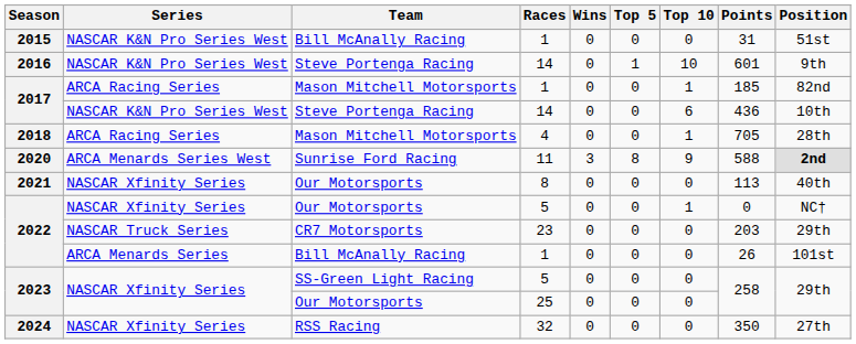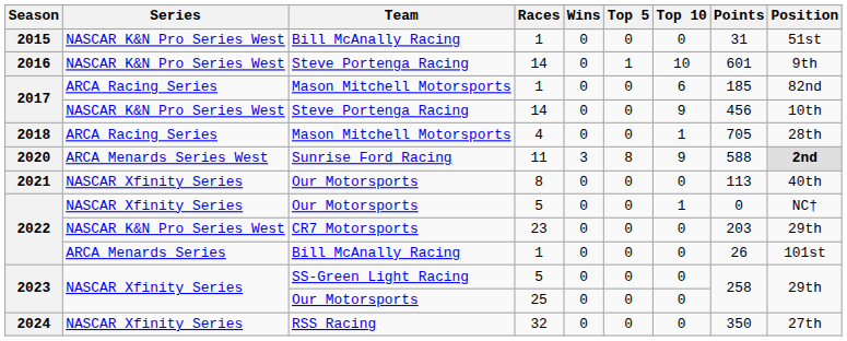 <table class="wikitable" style="font-size: 90%; text-align:center">
 <tr>
 <th>Season</th>
 <th>Series</th>
 <th>Team</th>
 <th>Races</th>
 <th>Wins</th>
 <th>Top 5</th>
 <th>Top 10</th>
 <th>Points</th>
 <th>Position</th>
 </tr>
 <tr>
 <th>2015</th>
 <td align=left><a href='#'>NASCAR K&N Pro Series West</a></td>
 <td align=left><a href='#'>Bill McAnally Racing</a></td>
 <td>1</td>
 <td>0</td>
 <td>0</td>
 <td>0</td>
 <td>31</td>
 <td>51st</td>
 </tr>
 <tr>
 <th>2016</th>
 <td align=left><a href='#'>NASCAR K&N Pro Series West</a></td>
 <td align=left><a href='#'>Steve Portenga Racing</a></td>
 <td>14</td>
 <td>0</td>
 <td>1</td>
 <td>10</td>
 <td>601</td>
 <td>9th</td>
 </tr>
 <tr>
 <th rowspan=2>2017</th>
 <td align=left><a href='#'>ARCA Racing Series</a></td>
 <td align=left><a href='#'>Mason Mitchell Motorsports</a></td>
 <td>1</td>
 <td>0</td>
 <td>0</td>
-<td>1</td>
+<td>6</td>
 <td>185</td>
 <td>82nd</td>
 </tr>
 <tr>
 <td align=left><a href='#'>NASCAR K&N Pro Series West</a></td>
 <td align=left><a href='#'>Steve Portenga Racing</a></td>
 <td>14</td>
 <td>0</td>
 <td>0</td>
-<td>6</td>
-<td>436</td>
+<td>9</td>
+<td>456</td>
 <td>10th</td>
 </tr>
 <tr>
 <th>2018</th>
 <td align=left><a href='#'>ARCA Racing Series</a></td>
 <td align=left><a href='#'>Mason Mitchell Motorsports</a></td>
 <td>4</td>
 <td>0</td>
 <td>0</td>
 <td>1</td>
 <td>705</td>
 <td>28th</td>
 </tr>
 <tr>
 <th>2020</th>
 <td align=left><a href='#'>ARCA Menards Series West</a></td>
 <td align=left><a href='#'>Sunrise Ford Racing</a></td>
 <td>11</td>
 <td>3</td>
 <td>8</td>
 <td>9</td>
 <td>588</td>
 <td style="background:#DFDFDF;"><strong>2nd</strong></td>
 </tr>
 <tr>
 <th>2021</th>
 <td align=left><a href='#'>NASCAR Xfinity Series</a></td>
 <td align=left><a href='#'>Our Motorsports</a></td>
 <td>8</td>
 <td>0</td>
 <td>0</td>
 <td>0</td>
 <td>113</td>
 <td>40th</td>
 </tr>
 <tr>
 <th rowspan=3>2022</th>
 <td align=left><a href='#'>NASCAR Xfinity Series</a></td>
 <td align=left><a href='#'>Our Motorsports</a></td>
 <td>5</td>
 <td>0</td>
 <td>0</td>
 <td>1</td>
 <td>0</td>
 <td>NC†</td>
 </tr>
 <tr>
-<td align=left><a href='#'>NASCAR Truck Series</a></td>
+<td align=left><a href='#'>NASCAR K&N Pro Series West</a></td>
 <td align=left><a href='#'>CR7 Motorsports</a></td>
 <td>23</td>
 <td>0</td>
 <td>0</td>
 <td>0</td>
 <td>203</td>
 <td>29th</td>
 </tr>
 <tr>
 <td align=left><a href='#'>ARCA Menards Series</a></td>
 <td align=left><a href='#'>Bill McAnally Racing</a></td>
 <td>1</td>
 <td>0</td>
 <td>0</td>
 <td>0</td>
 <td>26</td>
 <td>101st</td>
 </tr>
 <tr>
 <th rowspan=2>2023</th>
 <td rowspan=2 align=left><a href='#'>NASCAR Xfinity Series</a></td>
 <td align=left><a href='#'>SS-Green Light Racing</a></td>
 <td>5</td>
 <td>0</td>
 <td>0</td>
 <td>0</td>
 <td rowspan=2>258</td>
 <td rowspan=2>29th</td>
 </tr>
 <tr>
 <td align=left><a href='#'>Our Motorsports</a></td>
 <td>25</td>
 <td>0</td>
 <td>0</td>
 <td>0</td>
 </tr>
 <tr>
 <th>2024</th>
 <td align=left><a href='#'>NASCAR Xfinity Series</a></td>
 <td align=left><a href='#'>RSS Racing</a></td>
 <td>32</td>
 <td>0</td>
 <td>0</td>
 <td>0</td>
 <td>350</td>
 <td>27th</td>
 </tr>
 </table>
